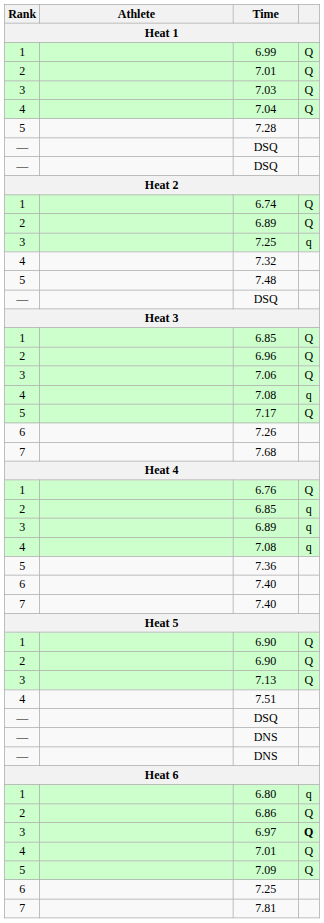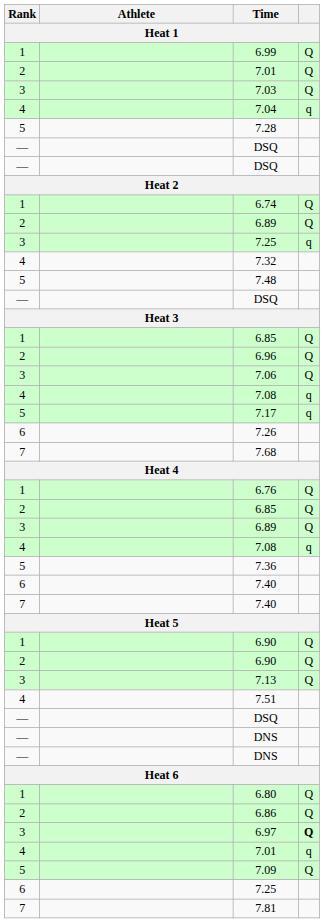 <table class=wikitable style="text-align:center">
 <tr>
 <th width=40>Rank</th>
 <th width=250>Athlete</th>
 <th width=80>Time</th>
 <th width=20></th>
 </tr>
 <tr>
 <th colspan=4>Heat 1</th>
 </tr>
 <tr bgcolor="ccffcc">
 <td>1</td>
 <td align=left></td>
 <td>6.99</td>
 <td>Q</td>
 </tr>
 <tr bgcolor="ccffcc">
 <td>2</td>
 <td align=left></td>
 <td>7.01</td>
 <td>Q</td>
 </tr>
 <tr bgcolor="ccffcc">
 <td>3</td>
 <td align=left></td>
 <td>7.03</td>
 <td>Q</td>
 </tr>
 <tr bgcolor="ccffcc">
 <td>4</td>
 <td align=left></td>
 <td>7.04</td>
-<td>Q</td>
+<td>q</td>
 </tr>
 <tr>
 <td>5</td>
 <td align=left></td>
 <td>7.28</td>
 <td></td>
 </tr>
 <tr>
 <td>—</td>
 <td align=left></td>
 <td>DSQ</td>
 <td></td>
 </tr>
 <tr>
 <td>—</td>
 <td align=left></td>
 <td>DSQ</td>
 <td></td>
 </tr>
 <tr>
 <th colspan=4>Heat 2</th>
 </tr>
 <tr bgcolor="ccffcc">
 <td>1</td>
 <td align=left></td>
 <td>6.74</td>
 <td>Q</td>
 </tr>
 <tr bgcolor="ccffcc">
 <td>2</td>
 <td align=left></td>
 <td>6.89</td>
 <td>Q</td>
 </tr>
 <tr bgcolor="ccffcc">
 <td>3</td>
 <td align=left></td>
 <td>7.25</td>
 <td>q</td>
 </tr>
 <tr>
 <td>4</td>
 <td align=left></td>
 <td>7.32</td>
 <td></td>
 </tr>
 <tr>
 <td>5</td>
 <td align=left></td>
 <td>7.48</td>
 <td></td>
 </tr>
 <tr>
 <td>—</td>
 <td align=left></td>
 <td>DSQ</td>
 <td></td>
 </tr>
 <tr>
 <th colspan=4>Heat 3</th>
 </tr>
 <tr bgcolor="ccffcc">
 <td>1</td>
 <td align=left></td>
 <td>6.85</td>
 <td>Q</td>
 </tr>
 <tr bgcolor="ccffcc">
 <td>2</td>
 <td align=left></td>
 <td>6.96</td>
 <td>Q</td>
 </tr>
 <tr bgcolor="ccffcc">
 <td>3</td>
 <td align=left></td>
 <td>7.06</td>
 <td>Q</td>
 </tr>
 <tr bgcolor="ccffcc">
 <td>4</td>
 <td align=left></td>
 <td>7.08</td>
 <td>q</td>
 </tr>
 <tr bgcolor="ccffcc">
 <td>5</td>
 <td align=left></td>
 <td>7.17</td>
-<td>Q</td>
+<td>q</td>
 </tr>
 <tr>
 <td>6</td>
 <td align=left></td>
 <td>7.26</td>
 <td></td>
 </tr>
 <tr>
 <td>7</td>
 <td align=left></td>
 <td>7.68</td>
 <td></td>
 </tr>
 <tr>
 <th colspan=4>Heat 4</th>
 </tr>
 <tr bgcolor="ccffcc">
 <td>1</td>
 <td align=left></td>
 <td>6.76</td>
 <td>Q</td>
 </tr>
 <tr bgcolor="ccffcc">
 <td>2</td>
 <td align=left></td>
 <td>6.85</td>
-<td>q</td>
+<td>Q</td>
 </tr>
 <tr bgcolor="ccffcc">
 <td>3</td>
 <td align=left></td>
 <td>6.89</td>
-<td>q</td>
+<td>Q</td>
 </tr>
 <tr bgcolor="ccffcc">
 <td>4</td>
 <td align=left></td>
 <td>7.08</td>
 <td>q</td>
 </tr>
 <tr>
 <td>5</td>
 <td align=left></td>
 <td>7.36</td>
 <td></td>
 </tr>
 <tr>
 <td>6</td>
 <td align=left></td>
 <td>7.40</td>
 <td></td>
 </tr>
 <tr>
 <td>7</td>
 <td align=left></td>
 <td>7.40</td>
 <td></td>
 </tr>
 <tr>
 <th colspan=4>Heat 5</th>
 </tr>
 <tr bgcolor="ccffcc">
 <td>1</td>
 <td align=left></td>
 <td>6.90</td>
 <td>Q</td>
 </tr>
 <tr bgcolor="ccffcc">
 <td>2</td>
 <td align=left></td>
 <td>6.90</td>
 <td>Q</td>
 </tr>
 <tr bgcolor="ccffcc">
 <td>3</td>
 <td align=left></td>
 <td>7.13</td>
 <td>Q</td>
 </tr>
 <tr>
 <td>4</td>
 <td align=left></td>
 <td>7.51</td>
 <td></td>
 </tr>
 <tr>
 <td>—</td>
 <td align=left></td>
 <td>DSQ</td>
 <td></td>
 </tr>
 <tr>
 <td>—</td>
 <td align=left></td>
 <td>DNS</td>
 <td></td>
 </tr>
 <tr>
 <td>—</td>
 <td align=left></td>
 <td>DNS</td>
 <td></td>
 </tr>
 <tr>
 <th colspan=4>Heat 6</th>
 </tr>
 <tr bgcolor="ccffcc">
 <td>1</td>
 <td align=left></td>
 <td>6.80</td>
-<td>q</td>
+<td>Q</td>
 </tr>
 <tr bgcolor="ccffcc">
 <td>2</td>
 <td align=left></td>
 <td>6.86</td>
 <td>Q</td>
 </tr>
 <tr bgcolor="ccffcc">
 <td>3</td>
 <td align=left></td>
 <td>6.97</td>
 <td><strong>Q</strong></td>
 </tr>
 <tr bgcolor="ccffcc">
 <td>4</td>
 <td align=left></td>
 <td>7.01</td>
-<td>Q</td>
+<td>q</td>
 </tr>
 <tr bgcolor="ccffcc">
 <td>5</td>
 <td align=left></td>
 <td>7.09</td>
 <td>Q</td>
 </tr>
 <tr>
 <td>6</td>
 <td align=left></td>
 <td>7.25</td>
 <td></td>
 </tr>
 <tr>
 <td>7</td>
 <td align=left></td>
 <td>7.81</td>
 <td></td>
 </tr>
 </table>
